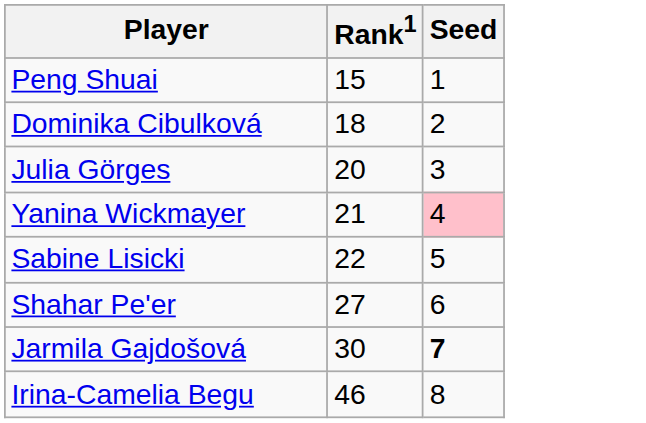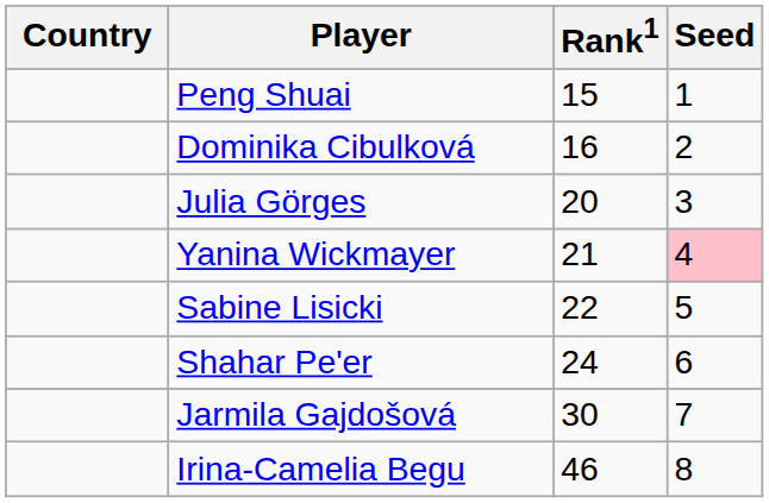 <table class="sortable wikitable">
 <tr>
+<th width="70">Country</th>
 <th width="175">Player</th>
 <th>Rank<sup>1</sup></th>
 <th>Seed</th>
 </tr>
 <tr>
+<td></td>
 <td><a href='#'>Peng Shuai</a></td>
 <td>15</td>
 <td>1</td>
 </tr>
 <tr>
+<td></td>
 <td><a href='#'>Dominika Cibulková</a></td>
-<td>18</td>
+<td>16</td>
 <td>2</td>
 </tr>
 <tr>
+<td></td>
 <td><a href='#'>Julia Görges</a></td>
 <td>20</td>
 <td>3</td>
 </tr>
 <tr>
+<td></td>
 <td><a href='#'>Yanina Wickmayer</a></td>
 <td>21</td>
 <td style="background: pink;">4</td>
 </tr>
 <tr>
+<td></td>
 <td><a href='#'>Sabine Lisicki</a></td>
 <td>22</td>
 <td>5</td>
 </tr>
 <tr>
+<td></td>
 <td><a href='#'>Shahar Pe'er</a></td>
-<td>27</td>
+<td>24</td>
 <td>6</td>
 </tr>
 <tr>
+<td></td>
 <td><a href='#'>Jarmila Gajdošová</a></td>
 <td>30</td>
-<td><strong>7</strong></td>
+<td>7</td>
 </tr>
 <tr>
+<td></td>
 <td><a href='#'>Irina-Camelia Begu</a></td>
 <td>46</td>
 <td>8</td>
 </tr>
 </table>
